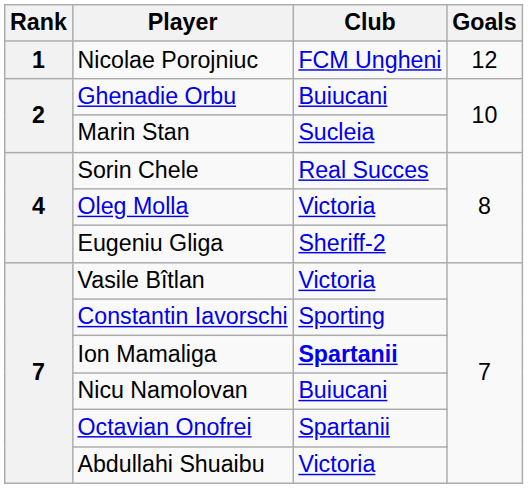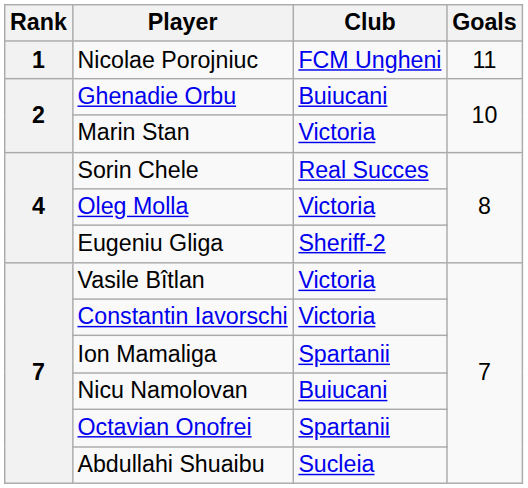 <table class="wikitable">
 <tr>
 <th>Rank</th>
 <th>Player</th>
 <th>Club</th>
 <th>Goals</th>
 </tr>
 <tr>
 <th rowspan=1 align=center>1</th>
 <td> Nicolae Porojniuc</td>
 <td><a href='#'>FCM Ungheni</a></td>
-<td align=center>12</td>
+<td align=center>11</td>
 </tr>
 <tr>
 <th rowspan=2 align=center>2</th>
 <td> <a href='#'>Ghenadie Orbu</a></td>
 <td><a href='#'>Buiucani</a></td>
 <td rowspan=2 align=center>10</td>
 </tr>
 <tr>
 <td> Marin Stan</td>
-<td><a href='#'>Sucleia</a></td>
+<td><a href='#'>Victoria</a></td>
 </tr>
 <tr>
 <th rowspan=3 align=center>4</th>
 <td> Sorin Chele</td>
 <td><a href='#'>Real Succes</a></td>
 <td rowspan=3 align=center>8</td>
 </tr>
 <tr>
 <td> <a href='#'>Oleg Molla</a></td>
 <td><a href='#'>Victoria</a></td>
 </tr>
 <tr>
 <td> Eugeniu Gliga</td>
 <td><a href='#'>Sheriff-2</a></td>
 </tr>
 <tr>
 <th rowspan=6 align=center>7</th>
 <td> Vasile Bîtlan</td>
 <td><a href='#'>Victoria</a></td>
 <td rowspan=6 align=center>7</td>
 </tr>
 <tr>
 <td> <a href='#'>Constantin Iavorschi</a></td>
-<td><a href='#'>Sporting</a></td>
+<td><a href='#'>Victoria</a></td>
 </tr>
 <tr>
 <td> Ion Mamaliga</td>
-<td><strong><a href='#'>Spartanii</a></strong></td>
+<td><a href='#'>Spartanii</a></td>
 </tr>
 <tr>
 <td> Nicu Namolovan</td>
 <td><a href='#'>Buiucani</a></td>
 </tr>
 <tr>
 <td> <a href='#'>Octavian Onofrei</a></td>
 <td><a href='#'>Spartanii</a></td>
 </tr>
 <tr>
 <td> Abdullahi Shuaibu</td>
-<td><a href='#'>Victoria</a></td>
+<td><a href='#'>Sucleia</a></td>
 </tr>
 </table>
